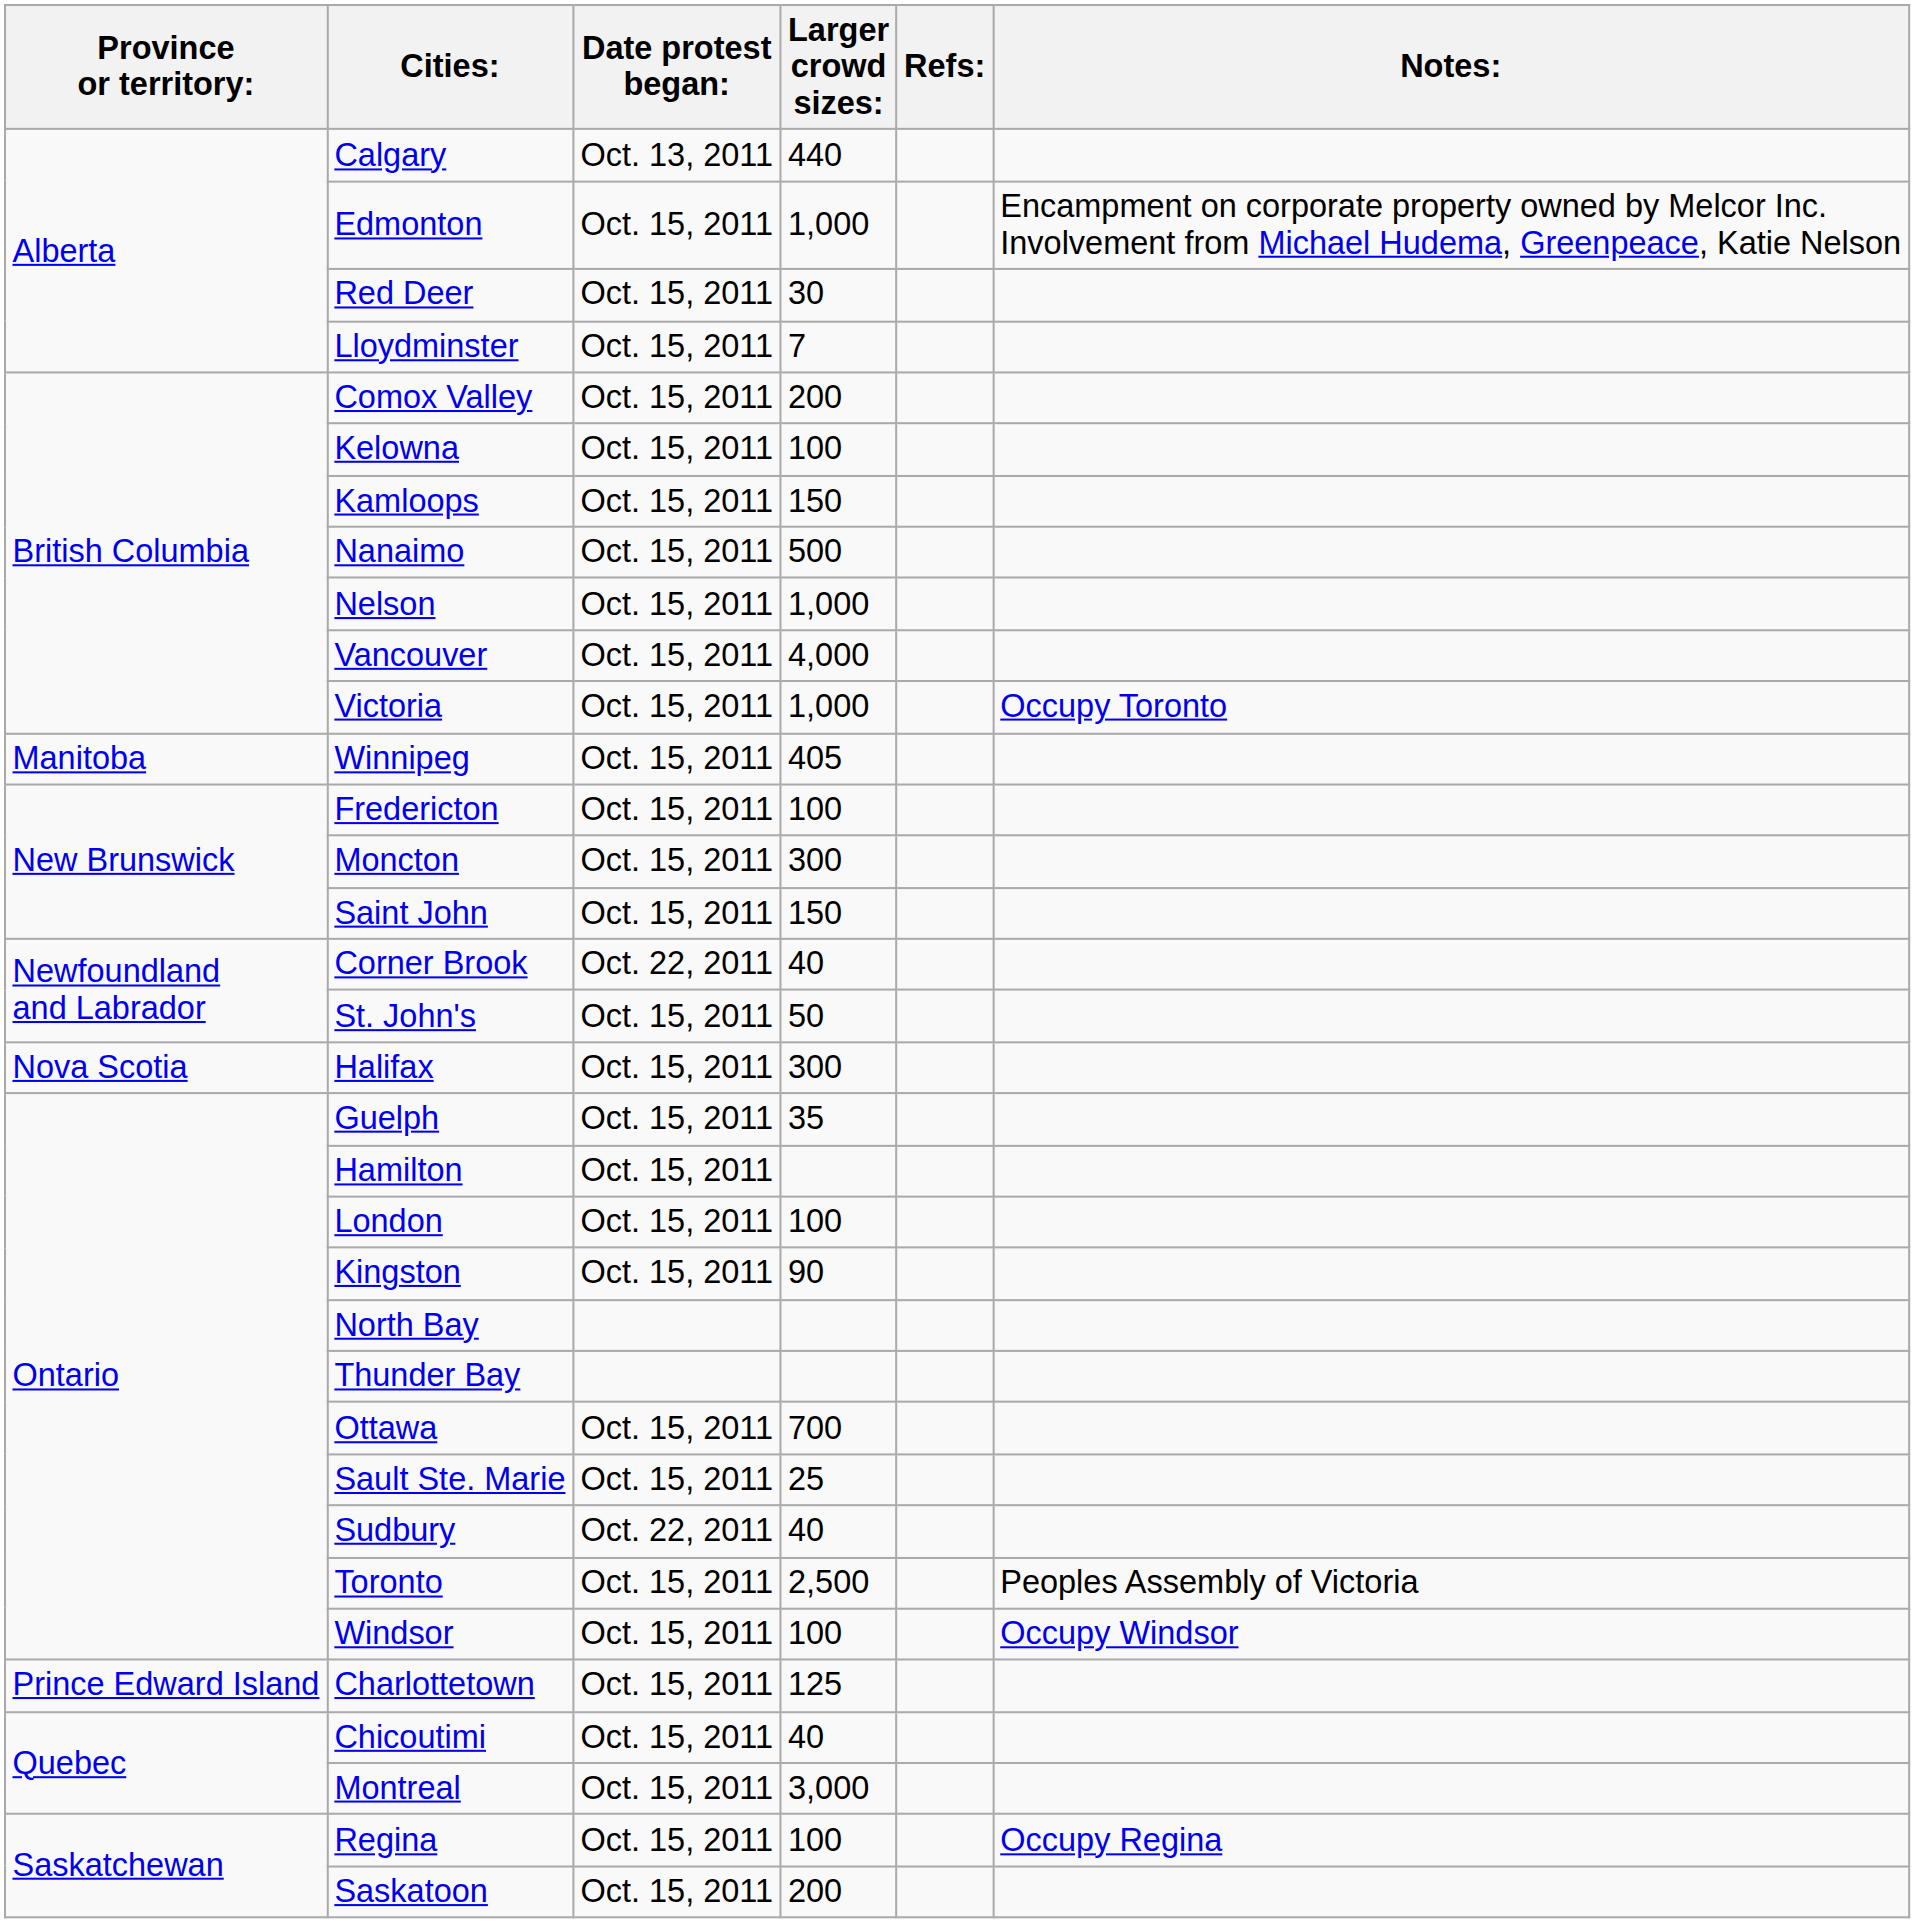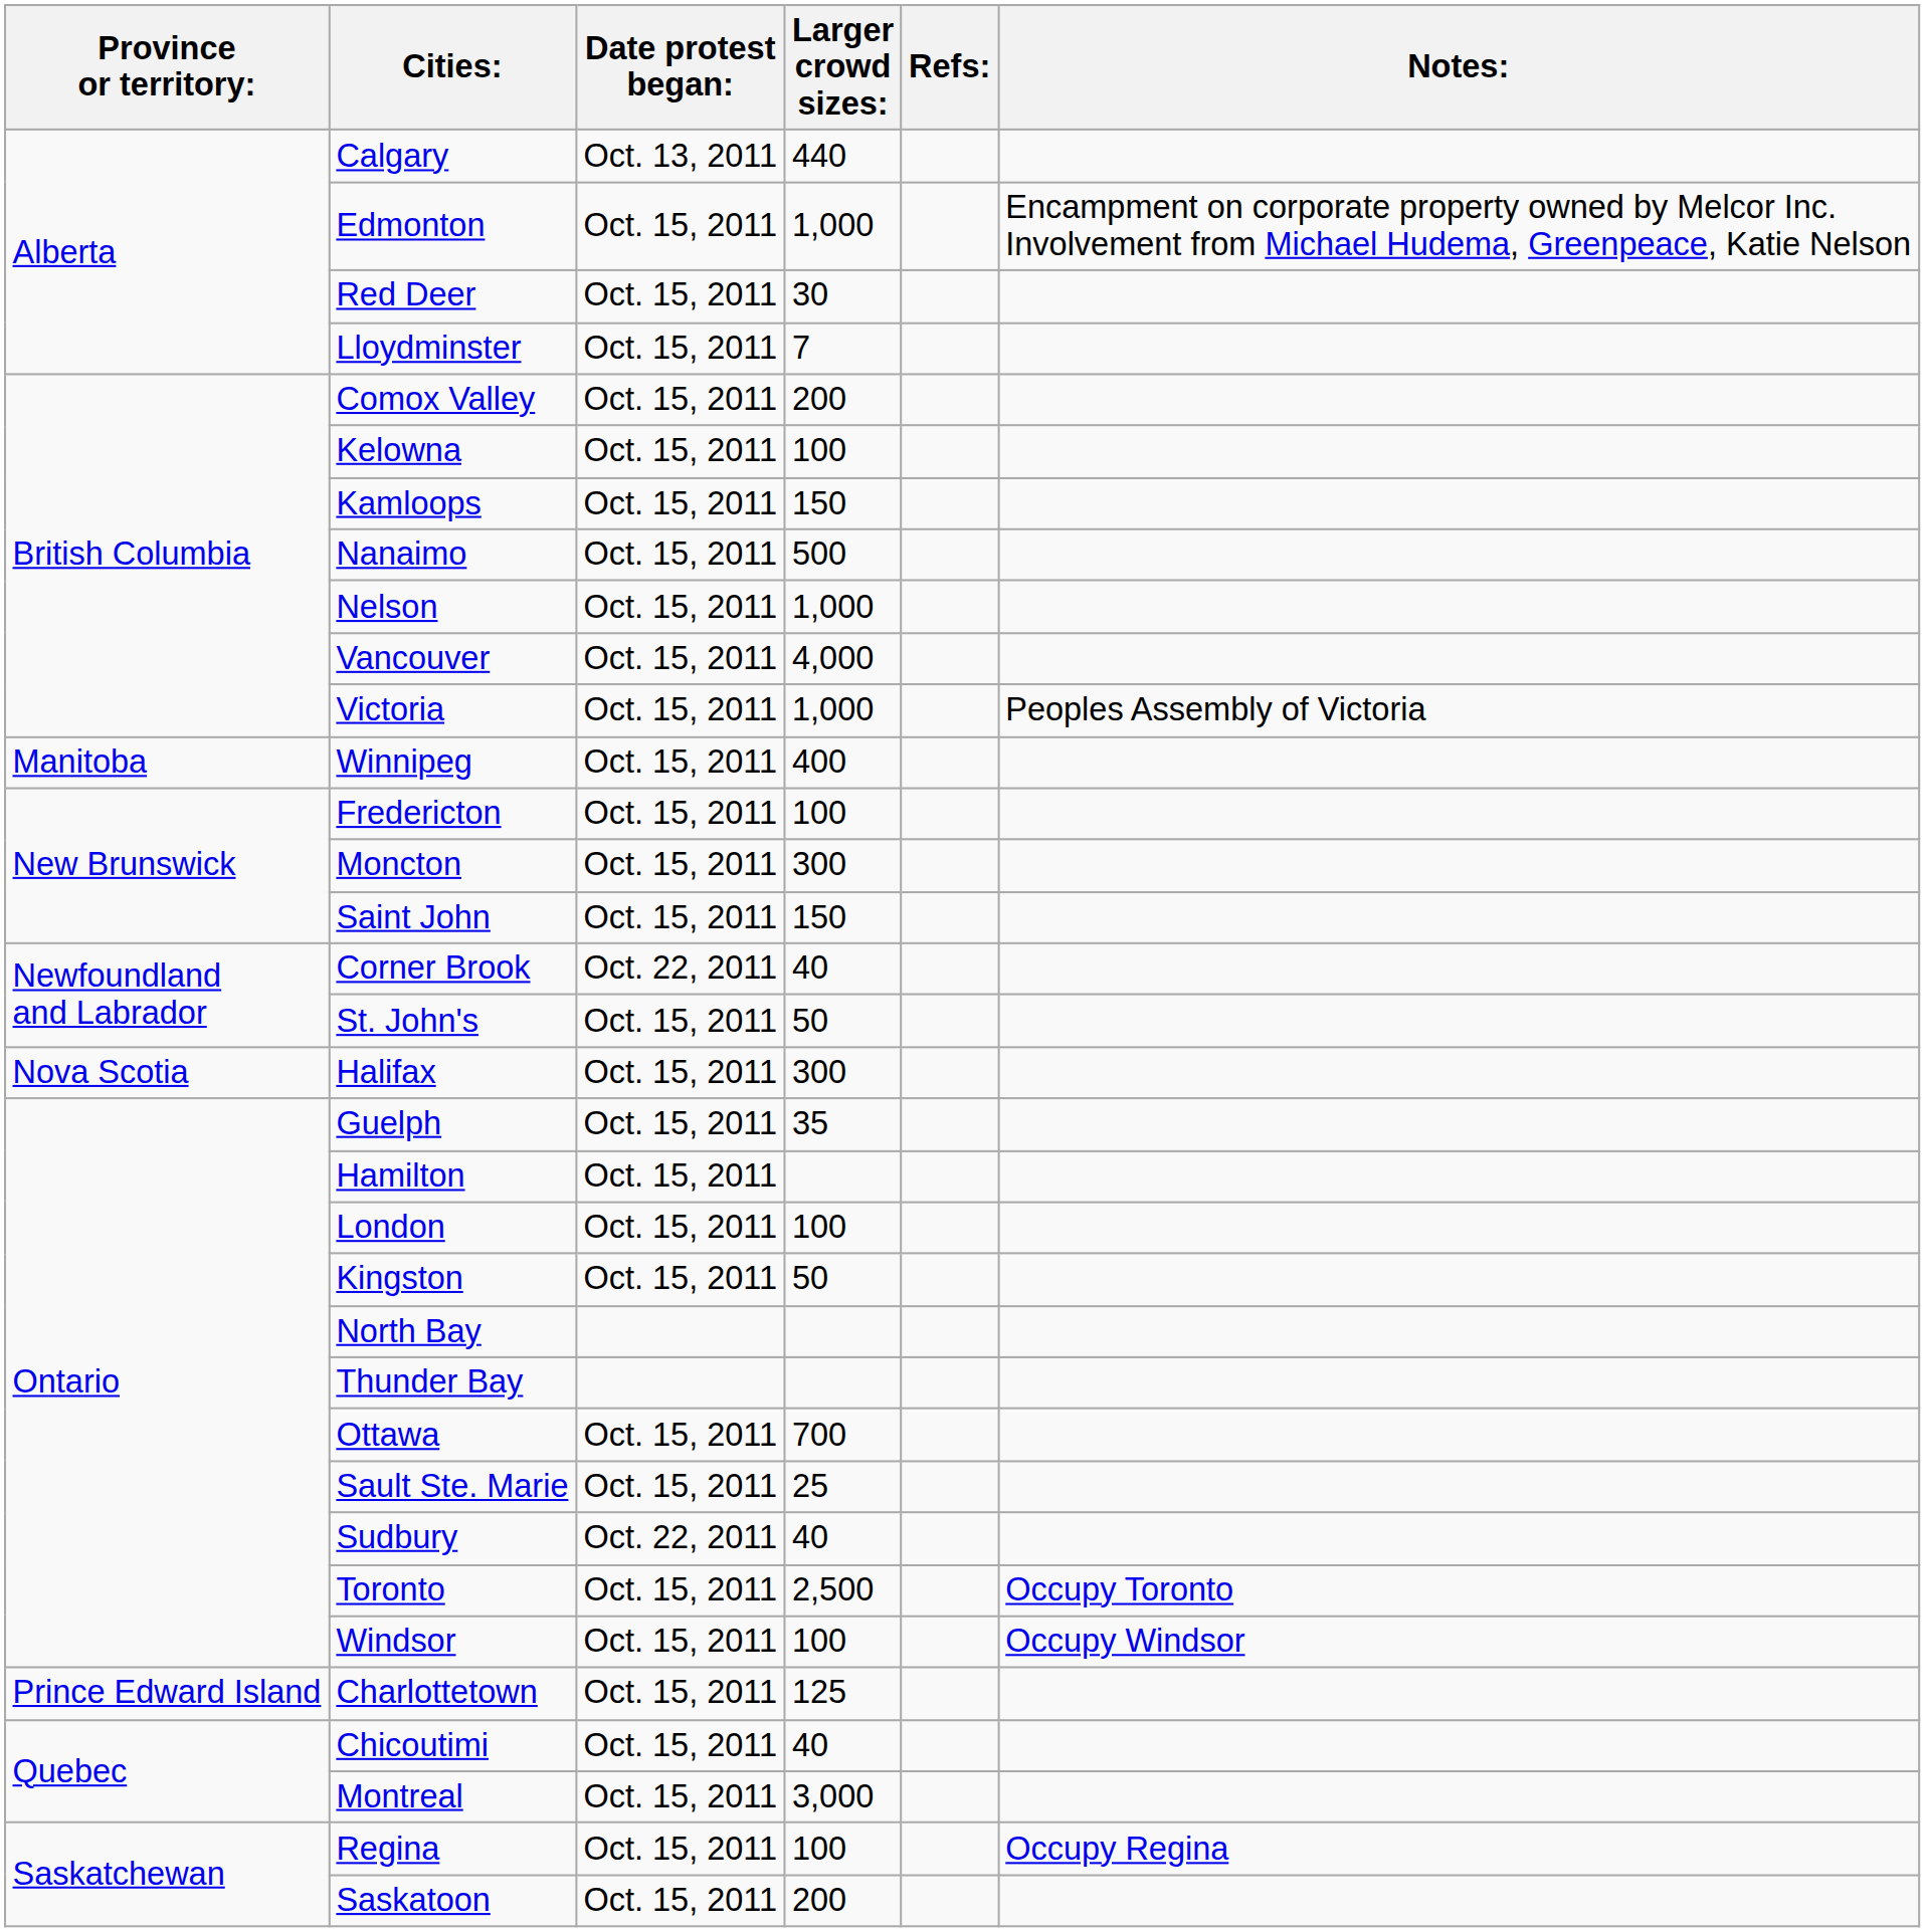 <table class="wikitable sortable">
 <tr>
 <th>Province<br>or territory:</th>
 <th>Cities:</th>
 <th>Date protest<br>began:</th>
 <th>Larger<br>crowd<br>sizes:</th>
 <th>Refs:</th>
 <th>Notes:</th>
 </tr>
 <tr>
 <td rowspan="4"><a href='#'>Alberta</a></td>
 <td><a href='#'>Calgary</a></td>
 <td style=white-space:nowrap>Oct. 13, 2011</td>
 <td>440</td>
 <td></td>
 <td></td>
 </tr>
 <tr>
 <td><a href='#'>Edmonton</a></td>
 <td>Oct. 15, 2011</td>
 <td>1,000</td>
 <td></td>
 <td>Encampment on corporate property owned by Melcor Inc.<br>Involvement from <a href='#'>Michael Hudema</a>, <a href='#'>Greenpeace</a>, Katie Nelson</td>
 </tr>
 <tr>
 <td><a href='#'>Red Deer</a></td>
 <td>Oct. 15, 2011</td>
 <td>30</td>
 <td></td>
 <td></td>
 </tr>
 <tr>
 <td><a href='#'>Lloydminster</a></td>
 <td>Oct. 15, 2011</td>
 <td>7</td>
 <td></td>
 <td></td>
 </tr>
 <tr>
 <td rowspan="7"><a href='#'>British Columbia</a></td>
 <td><a href='#'>Comox Valley</a></td>
 <td>Oct. 15, 2011</td>
 <td>200</td>
 <td></td>
 <td></td>
 </tr>
 <tr>
 <td><a href='#'>Kelowna</a></td>
 <td>Oct. 15, 2011</td>
 <td>100</td>
 <td></td>
 <td></td>
 </tr>
 <tr>
 <td><a href='#'>Kamloops</a></td>
 <td>Oct. 15, 2011</td>
 <td>150</td>
 <td></td>
 <td></td>
 </tr>
 <tr>
 <td><a href='#'>Nanaimo</a></td>
 <td>Oct. 15, 2011</td>
 <td>500</td>
 <td></td>
 <td></td>
 </tr>
 <tr>
 <td><a href='#'>Nelson</a></td>
 <td>Oct. 15, 2011</td>
 <td>1,000</td>
 <td></td>
 <td></td>
 </tr>
 <tr>
 <td><a href='#'>Vancouver</a></td>
 <td>Oct. 15, 2011</td>
 <td>4,000</td>
 <td></td>
 <td></td>
 </tr>
 <tr>
 <td><a href='#'>Victoria</a></td>
 <td>Oct. 15, 2011</td>
 <td>1,000</td>
 <td> <br></td>
-<td><a href='#'>Occupy Toronto</a></td>
+<td>Peoples Assembly of Victoria</td>
 </tr>
 <tr>
 <td><a href='#'>Manitoba</a></td>
 <td><a href='#'>Winnipeg</a></td>
 <td>Oct. 15, 2011</td>
-<td>405</td>
+<td>400</td>
 <td></td>
 <td></td>
 </tr>
 <tr>
 <td rowspan="3"><a href='#'>New Brunswick</a></td>
 <td><a href='#'>Fredericton</a></td>
 <td>Oct. 15, 2011</td>
 <td>100</td>
 <td></td>
 <td></td>
 </tr>
 <tr>
 <td><a href='#'>Moncton</a></td>
 <td>Oct. 15, 2011</td>
 <td>300</td>
 <td></td>
 <td></td>
 </tr>
 <tr>
 <td><a href='#'>Saint John</a></td>
 <td>Oct. 15, 2011</td>
 <td>150</td>
 <td></td>
 <td></td>
 </tr>
 <tr>
 <td rowspan="2"><a href='#'>Newfoundland<br>and Labrador</a></td>
 <td><a href='#'>Corner Brook</a></td>
 <td>Oct. 22, 2011</td>
 <td>40</td>
 <td></td>
 <td></td>
 </tr>
 <tr>
 <td><a href='#'>St. John's</a></td>
 <td>Oct. 15, 2011</td>
 <td>50</td>
 <td></td>
 <td></td>
 </tr>
 <tr>
 <td><a href='#'>Nova Scotia</a></td>
 <td><a href='#'>Halifax</a></td>
 <td>Oct. 15, 2011</td>
 <td>300</td>
 <td></td>
 <td></td>
 </tr>
 <tr>
 <td rowspan="11"><a href='#'>Ontario</a></td>
 <td><a href='#'>Guelph</a></td>
 <td>Oct. 15, 2011</td>
 <td>35</td>
 <td></td>
 <td></td>
 </tr>
 <tr>
 <td><a href='#'>Hamilton</a></td>
 <td>Oct. 15, 2011</td>
 <td></td>
 <td></td>
 <td></td>
 </tr>
 <tr>
 <td><a href='#'>London</a></td>
 <td>Oct. 15, 2011</td>
 <td>100</td>
 <td></td>
 <td></td>
 </tr>
 <tr>
 <td><a href='#'>Kingston</a></td>
 <td>Oct. 15, 2011</td>
-<td>90</td>
+<td>50</td>
 <td></td>
 <td></td>
 </tr>
 <tr>
 <td><a href='#'>North Bay</a></td>
 <td></td>
 <td></td>
 <td></td>
 <td></td>
 </tr>
 <tr>
 <td><a href='#'>Thunder Bay</a></td>
 <td></td>
 <td></td>
 <td></td>
 <td></td>
 </tr>
 <tr>
 <td><a href='#'>Ottawa</a></td>
 <td>Oct. 15, 2011</td>
 <td>700</td>
 <td></td>
 <td></td>
 </tr>
 <tr>
 <td><a href='#'>Sault Ste. Marie</a></td>
 <td>Oct. 15, 2011</td>
 <td>25</td>
 <td></td>
 <td></td>
 </tr>
 <tr>
 <td><a href='#'>Sudbury</a></td>
 <td>Oct. 22, 2011</td>
 <td>40</td>
 <td></td>
 <td></td>
 </tr>
 <tr>
 <td><a href='#'>Toronto</a></td>
 <td>Oct. 15, 2011</td>
 <td>2,500</td>
 <td> <br></td>
-<td>Peoples Assembly of Victoria</td>
+<td><a href='#'>Occupy Toronto</a></td>
 </tr>
 <tr>
 <td><a href='#'>Windsor</a></td>
 <td>Oct. 15, 2011</td>
 <td>100</td>
 <td></td>
 <td><a href='#'>Occupy Windsor</a></td>
 </tr>
 <tr>
 <td><a href='#'>Prince Edward Island</a></td>
 <td><a href='#'>Charlottetown</a></td>
 <td>Oct. 15, 2011</td>
 <td>125</td>
 <td></td>
 <td></td>
 </tr>
 <tr>
 <td rowspan="2"><a href='#'>Quebec</a></td>
 <td><a href='#'>Chicoutimi</a></td>
 <td>Oct. 15, 2011</td>
 <td>40</td>
 <td></td>
 <td></td>
 </tr>
 <tr>
 <td><a href='#'>Montreal</a></td>
 <td>Oct. 15, 2011</td>
 <td>3,000</td>
 <td></td>
 <td></td>
 </tr>
 <tr>
 <td rowspan="2"><a href='#'>Saskatchewan</a></td>
 <td><a href='#'>Regina</a></td>
 <td>Oct. 15, 2011</td>
 <td>100</td>
 <td></td>
 <td><a href='#'>Occupy Regina</a></td>
 </tr>
 <tr>
 <td><a href='#'>Saskatoon</a></td>
 <td>Oct. 15, 2011</td>
 <td>200</td>
 <td></td>
 <td></td>
 </tr>
 </table>
